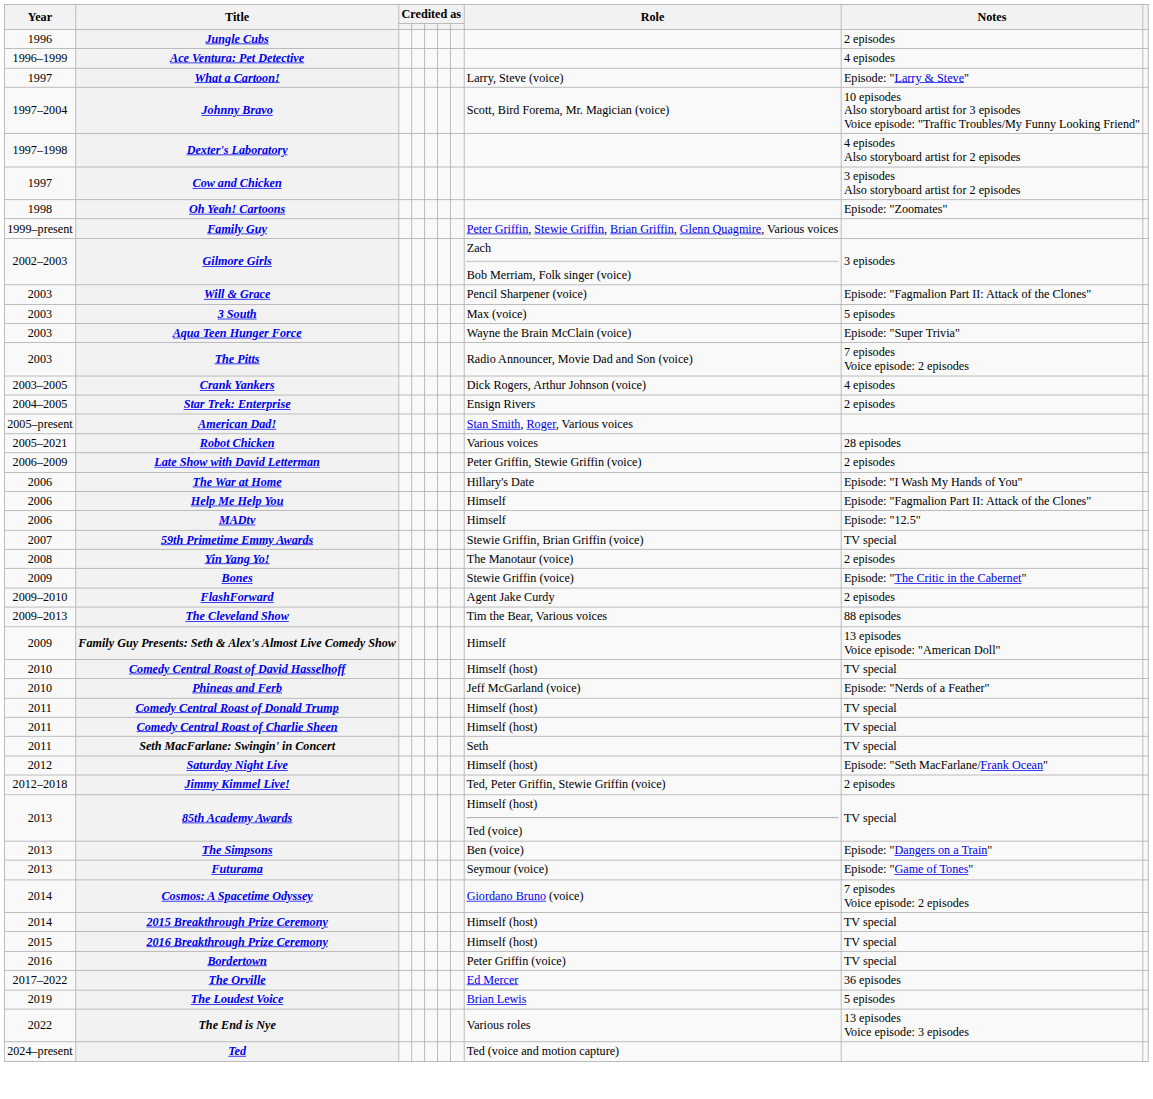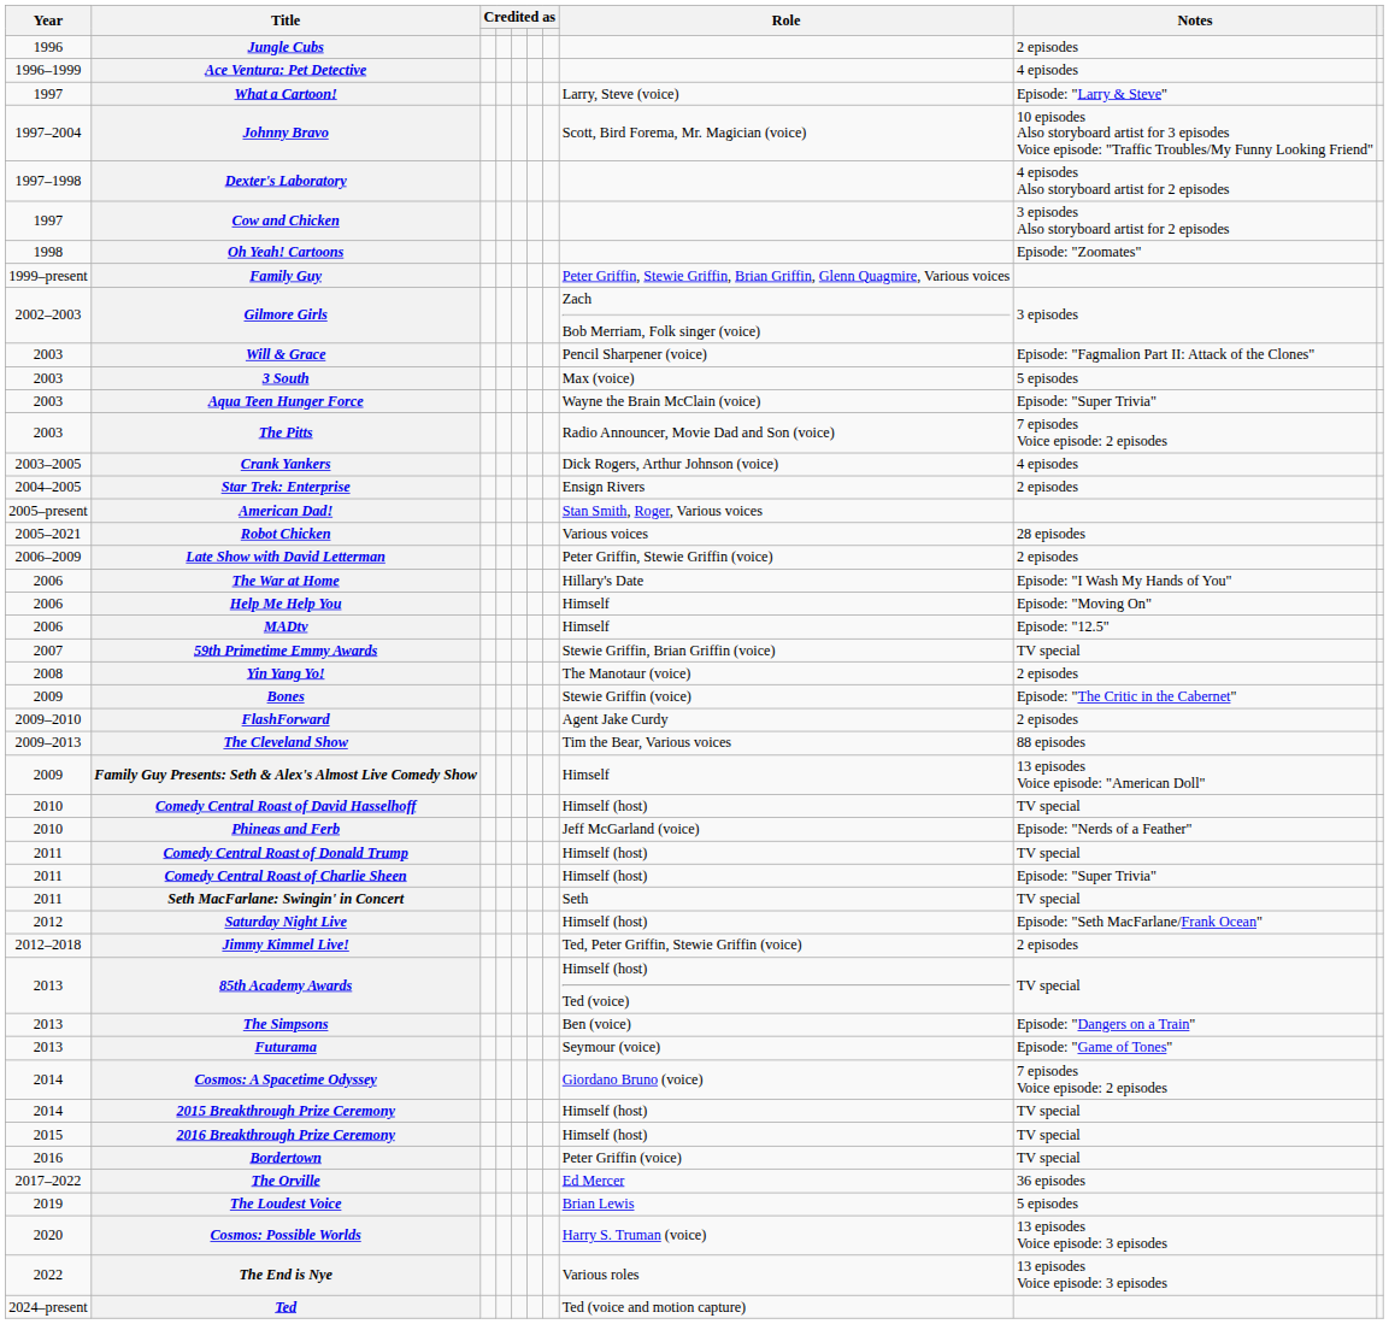 <table class="wikitable sortable plainrowheaders">
 <tr>
 <th rowspan="2" scope="col">Year</th>
 <th rowspan="2" scope="col">Title</th>
 <th colspan="5" scope="col">Credited as</th>
 <th rowspan="2" scope="col" class="unsortable">Role</th>
 <th rowspan="2" scope="col" class="unsortable">Notes</th>
 <th rowspan="2" scope="col" class="unsortable"></th>
 </tr>
 <tr>
 <th scope="col"></th>
 <th scope="col"></th>
 <th scope="col"></th>
 <th scope="col"></th>
 <th scope="col"></th>
 </tr>
 <tr>
 <td style="text-align:center;">1996</td>
 <th scope="row"><em><a href='#'>Jungle Cubs</a></em></th>
 <td></td>
 <td></td>
 <td></td>
 <td></td>
 <td></td>
 <td></td>
 <td>2 episodes</td>
 <td style="text-align:center;"></td>
 </tr>
 <tr>
 <td style="text-align:center;">1996–1999</td>
 <th scope="row"><em><a href='#'>Ace Ventura: Pet Detective</a></em></th>
 <td></td>
 <td></td>
 <td></td>
 <td></td>
 <td></td>
 <td></td>
 <td>4 episodes</td>
 <td style="text-align:center;"></td>
 </tr>
 <tr>
 <td style="text-align:center;">1997</td>
 <th scope="row"><em><a href='#'>What a Cartoon!</a></em></th>
 <td></td>
 <td></td>
 <td></td>
 <td></td>
 <td></td>
 <td>Larry, Steve (voice)</td>
 <td>Episode: "<a href='#'>Larry & Steve</a>"</td>
 <td style="text-align:center;"></td>
 </tr>
 <tr>
 <td style="text-align:center;">1997–2004</td>
 <th scope="row"><em><a href='#'>Johnny Bravo</a></em></th>
 <td></td>
 <td></td>
 <td></td>
 <td></td>
 <td></td>
 <td>Scott, Bird Forema, Mr. Magician (voice)</td>
 <td>10 episodes<br>Also storyboard artist for 3 episodes<br>Voice episode: "Traffic Troubles/My Funny Looking Friend"</td>
 <td style="text-align:center;"></td>
 </tr>
 <tr>
 <td style="text-align:center;">1997–1998</td>
 <th scope="row"><em><a href='#'>Dexter's Laboratory</a></em></th>
 <td></td>
 <td></td>
 <td></td>
 <td></td>
 <td></td>
 <td></td>
 <td>4 episodes<br>Also storyboard artist for 2 episodes</td>
 <td style="text-align:center;"></td>
 </tr>
 <tr>
 <td style="text-align:center;">1997</td>
 <th scope="row"><em><a href='#'>Cow and Chicken</a></em></th>
 <td></td>
 <td></td>
 <td></td>
 <td></td>
 <td></td>
 <td></td>
 <td>3 episodes<br>Also storyboard artist for 2 episodes</td>
 <td style="text-align:center;"></td>
 </tr>
 <tr>
 <td style="text-align:center;">1998</td>
 <th scope="row"><em><a href='#'>Oh Yeah! Cartoons</a></em></th>
 <td></td>
 <td></td>
 <td></td>
 <td></td>
 <td></td>
 <td></td>
 <td>Episode: "Zoomates"</td>
 <td style="text-align:center;"></td>
 </tr>
 <tr>
 <td style="text-align:center;">1999–present</td>
 <th scope="row"><em><a href='#'>Family Guy</a></em></th>
 <td></td>
 <td></td>
 <td></td>
 <td></td>
 <td></td>
 <td><a href='#'>Peter Griffin</a>, <a href='#'>Stewie Griffin</a>, <a href='#'>Brian Griffin</a>, <a href='#'>Glenn Quagmire</a>, Various voices</td>
 <td></td>
 <td style="text-align:center;"></td>
 </tr>
 <tr>
 <td style="text-align:center;">2002–2003</td>
 <th scope="row"><em><a href='#'>Gilmore Girls</a></em></th>
 <td></td>
 <td></td>
 <td></td>
 <td></td>
 <td></td>
 <td>Zach <hr> Bob Merriam, Folk singer (voice)</td>
 <td>3 episodes</td>
 <td style="text-align:center;"></td>
 </tr>
 <tr>
 <td style="text-align:center;">2003</td>
 <th scope="row"><em><a href='#'>Will & Grace</a></em></th>
 <td></td>
 <td></td>
 <td></td>
 <td></td>
 <td></td>
 <td>Pencil Sharpener (voice)</td>
 <td>Episode: "Fagmalion Part II: Attack of the Clones"</td>
 <td style="text-align:center;"></td>
 </tr>
 <tr>
 <td style="text-align:center;">2003</td>
 <th scope="row"><em><a href='#'>3 South</a></em></th>
 <td></td>
 <td></td>
 <td></td>
 <td></td>
 <td></td>
 <td>Max (voice)</td>
 <td>5 episodes</td>
 <td style="text-align:center;"></td>
 </tr>
 <tr>
 <td style="text-align:center;">2003</td>
 <th scope="row"><em><a href='#'>Aqua Teen Hunger Force</a></em></th>
 <td></td>
 <td></td>
 <td></td>
 <td></td>
 <td></td>
 <td>Wayne the Brain McClain (voice)</td>
 <td>Episode: "Super Trivia"</td>
 <td style="text-align:center;"></td>
 </tr>
 <tr>
 <td style="text-align:center;">2003</td>
 <th scope="row"><em><a href='#'>The Pitts</a></em></th>
 <td></td>
 <td></td>
 <td></td>
 <td></td>
 <td></td>
 <td>Radio Announcer, Movie Dad and Son (voice)</td>
 <td>7 episodes<br>Voice episode: 2 episodes</td>
 <td style="text-align:center;"></td>
 </tr>
 <tr>
 <td style="text-align:center;">2003–2005</td>
 <th scope="row"><em><a href='#'>Crank Yankers</a></em></th>
 <td></td>
 <td></td>
 <td></td>
 <td></td>
 <td></td>
 <td>Dick Rogers, Arthur Johnson (voice)</td>
 <td>4 episodes</td>
 <td style="text-align:center;"></td>
 </tr>
 <tr>
 <td style="text-align:center;">2004–2005</td>
 <th scope="row"><em><a href='#'>Star Trek: Enterprise</a></em></th>
 <td></td>
 <td></td>
 <td></td>
 <td></td>
 <td></td>
 <td>Ensign Rivers</td>
 <td>2 episodes</td>
 <td style="text-align:center;"></td>
 </tr>
 <tr>
 <td style="text-align:center;">2005–present</td>
 <th scope="row"><em><a href='#'>American Dad!</a></em></th>
 <td></td>
 <td></td>
 <td></td>
 <td></td>
 <td></td>
 <td><a href='#'>Stan Smith</a>, <a href='#'>Roger</a>, Various voices</td>
 <td></td>
 <td style="text-align:center;"></td>
 </tr>
 <tr>
 <td style="text-align:center;">2005–2021</td>
 <th scope="row"><em><a href='#'>Robot Chicken</a></em></th>
 <td></td>
 <td></td>
 <td></td>
 <td></td>
 <td></td>
 <td>Various voices</td>
 <td>28 episodes</td>
 <td style="text-align:center;"></td>
 </tr>
 <tr>
 <td style="text-align:center;">2006–2009</td>
 <th scope="row"><em><a href='#'>Late Show with David Letterman</a></em></th>
 <td></td>
 <td></td>
 <td></td>
 <td></td>
 <td></td>
 <td>Peter Griffin, Stewie Griffin (voice)</td>
 <td>2 episodes</td>
 <td style="text-align:center;"></td>
 </tr>
 <tr>
 <td style="text-align:center;">2006</td>
 <th scope="row"><em><a href='#'>The War at Home</a></em></th>
 <td></td>
 <td></td>
 <td></td>
 <td></td>
 <td></td>
 <td>Hillary's Date</td>
 <td>Episode: "I Wash My Hands of You"</td>
 <td style="text-align:center;"></td>
 </tr>
 <tr>
 <td style="text-align:center;">2006</td>
 <th scope="row"><em><a href='#'>Help Me Help You</a></em></th>
 <td></td>
 <td></td>
 <td></td>
 <td></td>
 <td></td>
 <td>Himself</td>
-<td>Episode: "Fagmalion Part II: Attack of the Clones"</td>
+<td>Episode: "Moving On"</td>
 <td style="text-align:center;"></td>
 </tr>
 <tr>
 <td style="text-align:center;">2006</td>
 <th scope="row"><em><a href='#'>MADtv</a></em></th>
 <td></td>
 <td></td>
 <td></td>
 <td></td>
 <td></td>
 <td>Himself</td>
 <td>Episode: "12.5"</td>
 <td style="text-align:center;"></td>
 </tr>
 <tr>
 <td style="text-align:center;">2007</td>
 <th scope="row"><em><a href='#'>59th Primetime Emmy Awards</a></em></th>
 <td></td>
 <td></td>
 <td></td>
 <td></td>
 <td></td>
 <td>Stewie Griffin, Brian Griffin (voice)</td>
 <td>TV special</td>
 <td style="text-align:center;"></td>
 </tr>
 <tr>
 <td style="text-align:center;">2008</td>
 <th scope="row"><em><a href='#'>Yin Yang Yo!</a></em></th>
 <td></td>
 <td></td>
 <td></td>
 <td></td>
 <td></td>
 <td>The Manotaur (voice)</td>
 <td>2 episodes</td>
 <td style="text-align:center;"></td>
 </tr>
 <tr>
 <td style="text-align:center;">2009</td>
 <th scope="row"><em><a href='#'>Bones</a></em></th>
 <td></td>
 <td></td>
 <td></td>
 <td></td>
 <td></td>
 <td>Stewie Griffin (voice)</td>
 <td>Episode: "<a href='#'>The Critic in the Cabernet</a>"</td>
 <td style="text-align:center;"></td>
 </tr>
 <tr>
 <td style="text-align:center;">2009–2010</td>
 <th scope="row"><em><a href='#'>FlashForward</a></em></th>
 <td></td>
 <td></td>
 <td></td>
 <td></td>
 <td></td>
 <td>Agent Jake Curdy</td>
 <td>2 episodes</td>
 <td style="text-align:center;"></td>
 </tr>
 <tr>
 <td style="text-align:center;">2009–2013</td>
 <th scope="row"><em><a href='#'>The Cleveland Show</a></em></th>
 <td></td>
 <td></td>
 <td></td>
 <td></td>
 <td></td>
 <td>Tim the Bear, Various voices</td>
 <td>88 episodes</td>
 <td style="text-align:center;"></td>
 </tr>
 <tr>
 <td style="text-align:center;">2009</td>
 <th scope="row"><em>Family Guy Presents: Seth & Alex's Almost Live Comedy Show</em></th>
 <td></td>
 <td></td>
 <td></td>
 <td></td>
 <td></td>
 <td>Himself</td>
 <td>13 episodes<br>Voice episode: "American Doll"</td>
 <td style="text-align:center;"></td>
 </tr>
 <tr>
 <td style="text-align:center;">2010</td>
 <th scope="row"><em><a href='#'>Comedy Central Roast of David Hasselhoff</a></em></th>
 <td></td>
 <td></td>
 <td></td>
 <td></td>
 <td></td>
 <td>Himself (host)</td>
 <td>TV special</td>
 <td style="text-align:center;"></td>
 </tr>
 <tr>
 <td style="text-align:center;">2010</td>
 <th scope="row"><em><a href='#'>Phineas and Ferb</a></em></th>
 <td></td>
 <td></td>
 <td></td>
 <td></td>
 <td></td>
 <td>Jeff McGarland (voice)</td>
 <td>Episode: "Nerds of a Feather"</td>
 <td style="text-align:center;"></td>
 </tr>
 <tr>
 <td style="text-align:center;">2011</td>
 <th scope="row"><em><a href='#'>Comedy Central Roast of Donald Trump</a></em></th>
 <td></td>
 <td></td>
 <td></td>
 <td></td>
 <td></td>
 <td>Himself (host)</td>
 <td>TV special</td>
 <td style="text-align:center;"></td>
 </tr>
 <tr>
 <td style="text-align:center;">2011</td>
 <th scope="row"><em><a href='#'>Comedy Central Roast of Charlie Sheen</a></em></th>
 <td></td>
 <td></td>
 <td></td>
 <td></td>
 <td></td>
 <td>Himself (host)</td>
-<td>TV special</td>
+<td>Episode: "Super Trivia"</td>
 <td style="text-align:center;"></td>
 </tr>
 <tr>
 <td style="text-align:center;">2011</td>
 <th scope="row"><em>Seth MacFarlane: Swingin' in Concert</em></th>
 <td></td>
 <td></td>
 <td></td>
 <td></td>
 <td></td>
 <td>Seth</td>
 <td>TV special</td>
 <td style="text-align:center;"></td>
 </tr>
 <tr>
 <td style="text-align:center;">2012</td>
 <th scope="row"><em><a href='#'>Saturday Night Live</a></em></th>
 <td></td>
 <td></td>
 <td></td>
 <td></td>
 <td></td>
 <td>Himself (host)</td>
 <td>Episode: "Seth MacFarlane/<a href='#'>Frank Ocean</a>"</td>
 <td style="text-align:center;"></td>
 </tr>
 <tr>
 <td style="text-align:center;">2012–2018</td>
 <th scope="row"><em><a href='#'>Jimmy Kimmel Live!</a></em></th>
 <td></td>
 <td></td>
 <td></td>
 <td></td>
 <td></td>
 <td>Ted, Peter Griffin, Stewie Griffin (voice)</td>
 <td>2 episodes</td>
 <td style="text-align:center;"><br></td>
 </tr>
 <tr>
 <td style="text-align:center;">2013</td>
 <th scope="row"><em><a href='#'>85th Academy Awards</a></em></th>
 <td></td>
 <td></td>
 <td></td>
 <td></td>
 <td></td>
 <td>Himself (host) <hr> Ted (voice)</td>
 <td>TV special</td>
 <td style="text-align:center;"></td>
 </tr>
 <tr>
 <td style="text-align:center;">2013</td>
 <th scope="row"><em><a href='#'>The Simpsons</a></em></th>
 <td></td>
 <td></td>
 <td></td>
 <td></td>
 <td></td>
 <td>Ben (voice)</td>
 <td>Episode: "<a href='#'>Dangers on a Train</a>"</td>
 <td style="text-align:center;"></td>
 </tr>
 <tr>
 <td style="text-align:center;">2013</td>
 <th scope="row"><em><a href='#'>Futurama</a></em></th>
 <td></td>
 <td></td>
 <td></td>
 <td></td>
 <td></td>
 <td>Seymour (voice)</td>
 <td>Episode: "<a href='#'>Game of Tones</a>"</td>
 <td style="text-align:center;"></td>
 </tr>
 <tr>
 <td style="text-align:center;">2014</td>
 <th scope="row"><em><a href='#'>Cosmos: A Spacetime Odyssey</a></em></th>
 <td></td>
 <td></td>
 <td></td>
 <td></td>
 <td></td>
 <td><a href='#'>Giordano Bruno</a> (voice)</td>
 <td>7 episodes<br>Voice episode: 2 episodes</td>
 <td style="text-align:center;"></td>
 </tr>
 <tr>
 <td style="text-align:center;">2014</td>
 <th scope="row"><em><a href='#'>2015 Breakthrough Prize Ceremony</a></em></th>
 <td></td>
 <td></td>
 <td></td>
 <td></td>
 <td></td>
 <td>Himself (host)</td>
 <td>TV special</td>
 <td style="text-align:center;"></td>
 </tr>
 <tr>
 <td style="text-align:center;">2015</td>
 <th scope="row"><em><a href='#'>2016 Breakthrough Prize Ceremony</a></em></th>
 <td></td>
 <td></td>
 <td></td>
 <td></td>
 <td></td>
 <td>Himself (host)</td>
 <td>TV special</td>
 <td style="text-align:center;"></td>
 </tr>
 <tr>
 <td style="text-align:center;">2016</td>
 <th scope="row"><em><a href='#'>Bordertown</a></em></th>
 <td></td>
 <td></td>
 <td></td>
 <td></td>
 <td></td>
 <td>Peter Griffin (voice)</td>
 <td>TV special</td>
 <td style="text-align:center;"></td>
 </tr>
 <tr>
 <td style="text-align:center;">2017–2022</td>
 <th scope="row"><em><a href='#'>The Orville</a></em></th>
 <td></td>
 <td></td>
 <td></td>
 <td></td>
 <td></td>
 <td><a href='#'>Ed Mercer</a></td>
 <td>36 episodes</td>
 <td style="text-align:center;"></td>
 </tr>
 <tr>
 <td style="text-align:center;">2019</td>
 <th scope="row"><em><a href='#'>The Loudest Voice</a></em></th>
 <td></td>
 <td></td>
 <td></td>
 <td></td>
 <td></td>
 <td><a href='#'>Brian Lewis</a></td>
 <td>5 episodes</td>
 <td style="text-align:center;"></td>
 </tr>
 <tr>
+<td style="text-align:center;">2020</td>
+<th scope="row"><em><a href='#'>Cosmos: Possible Worlds</a></em></th>
+<td></td>
+<td></td>
+<td></td>
+<td></td>
+<td></td>
+<td><a href='#'>Harry S. Truman</a> (voice)</td>
+<td>13 episodes<br>Voice episode: 3 episodes</td>
+<td style="text-align:center;"></td>
+</tr>
+<tr>
 <td style="text-align:center;">2022</td>
 <th scope="row"><em>The End is Nye</em></th>
 <td></td>
 <td></td>
 <td></td>
 <td></td>
 <td></td>
 <td>Various roles</td>
 <td>13 episodes<br>Voice episode: 3 episodes</td>
 <td style="text-align:center;"></td>
 </tr>
 <tr>
 <td style="text-align:center;">2024–present</td>
 <th scope="row"><em><a href='#'>Ted</a></em></th>
 <td></td>
 <td></td>
 <td></td>
 <td></td>
 <td></td>
 <td>Ted (voice and motion capture)</td>
 <td></td>
 <td style="text-align:center;"></td>
 </tr>
 </table>
